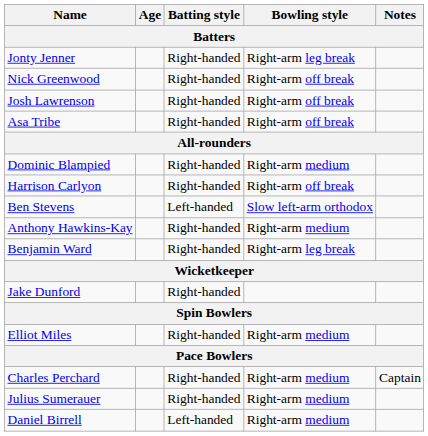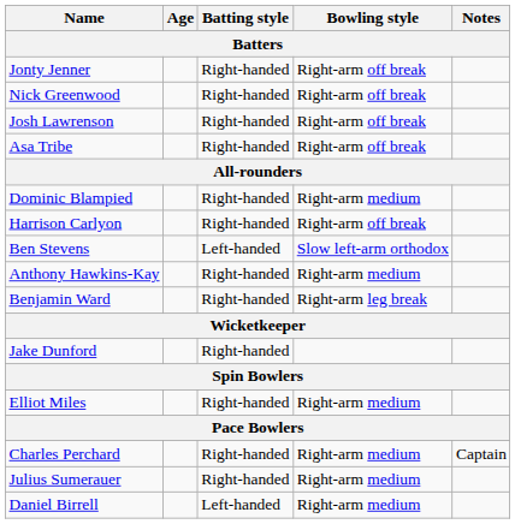 <table class="wikitable">
 <tr>
 <th>Name</th>
 <th>Age</th>
 <th>Batting style</th>
 <th>Bowling style</th>
 <th>Notes</th>
 </tr>
 <tr>
 <th colspan="6">Batters</th>
 </tr>
 <tr>
 <td><a href='#'>Jonty Jenner</a></td>
 <td></td>
 <td>Right-handed</td>
-<td>Right-arm <a href='#'>leg break</a></td>
+<td>Right-arm <a href='#'>off break</a></td>
 <td></td>
 </tr>
 <tr>
 <td><a href='#'>Nick Greenwood</a></td>
 <td></td>
 <td>Right-handed</td>
 <td>Right-arm <a href='#'>off break</a></td>
 <td></td>
 </tr>
 <tr>
 <td><a href='#'>Josh Lawrenson</a></td>
 <td></td>
 <td>Right-handed</td>
 <td>Right-arm <a href='#'>off break</a></td>
 <td></td>
 </tr>
 <tr>
 <td><a href='#'>Asa Tribe</a></td>
 <td></td>
 <td>Right-handed</td>
 <td>Right-arm <a href='#'>off break</a></td>
 <td></td>
 </tr>
 <tr>
 <th colspan="6">All-rounders</th>
 </tr>
 <tr>
 <td><a href='#'>Dominic Blampied</a></td>
 <td></td>
 <td>Right-handed</td>
 <td>Right-arm <a href='#'>medium</a></td>
 <td></td>
 </tr>
 <tr>
 <td><a href='#'>Harrison Carlyon</a></td>
 <td></td>
 <td>Right-handed</td>
 <td>Right-arm <a href='#'>off break</a></td>
 <td></td>
 </tr>
 <tr>
 <td><a href='#'>Ben Stevens</a></td>
 <td></td>
 <td>Left-handed</td>
 <td><a href='#'>Slow left-arm orthodox</a></td>
 <td></td>
 </tr>
 <tr>
 <td><a href='#'>Anthony Hawkins-Kay</a></td>
 <td></td>
 <td>Right-handed</td>
 <td>Right-arm <a href='#'>medium</a></td>
 <td></td>
 </tr>
 <tr>
 <td><a href='#'>Benjamin Ward</a></td>
 <td></td>
 <td>Right-handed</td>
 <td>Right-arm <a href='#'>leg break</a></td>
 <td></td>
 </tr>
 <tr>
 <th colspan="6">Wicketkeeper</th>
 </tr>
 <tr>
 <td><a href='#'>Jake Dunford</a></td>
 <td></td>
 <td>Right-handed</td>
 <td></td>
 <td></td>
 </tr>
 <tr>
 <th colspan="6">Spin Bowlers</th>
 </tr>
 <tr>
 <td><a href='#'>Elliot Miles</a></td>
 <td></td>
 <td>Right-handed</td>
 <td>Right-arm <a href='#'>medium</a></td>
 <td></td>
 </tr>
 <tr>
 <th colspan="6">Pace Bowlers</th>
 </tr>
 <tr>
 <td><a href='#'>Charles Perchard</a></td>
 <td></td>
 <td>Right-handed</td>
 <td>Right-arm <a href='#'>medium</a></td>
 <td>Captain</td>
 </tr>
 <tr>
 <td><a href='#'>Julius Sumerauer</a></td>
 <td></td>
 <td>Right-handed</td>
 <td>Right-arm <a href='#'>medium</a></td>
 <td></td>
 </tr>
 <tr>
 <td><a href='#'>Daniel Birrell</a></td>
 <td></td>
 <td>Left-handed</td>
 <td>Right-arm <a href='#'>medium</a></td>
 <td></td>
 </tr>
 </table>
